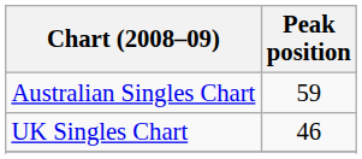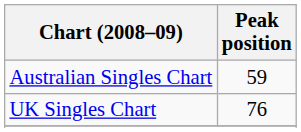 <table class="wikitable sortable">
 <tr>
 <th>Chart (2008–09)</th>
 <th>Peak<br>position</th>
 </tr>
 <tr>
 <td><a href='#'>Australian Singles Chart</a></td>
 <td style="text-align:center;">59</td>
 </tr>
 <tr>
 <td><a href='#'>UK Singles Chart</a></td>
-<td style="text-align:center;">46</td>
+<td style="text-align:center;">76</td>
 </tr>
 <tr>
 </tr>
 <tr>
 </tr>
 </table>
